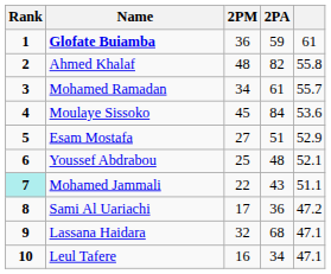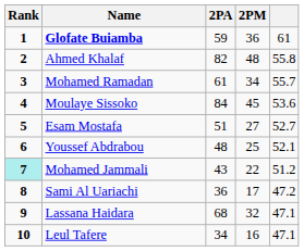 <table class="wikitable" style="text-align:center; font-size:90%;">
 <tr>
 <th width=10px>Rank</th>
 <th width=170px>Name</th>
+<th width=10px>2PA</th>
 <th width=10px>2PM</th>
-<th width=10px>2PA</th>
 <th width=10px></th>
 </tr>
 <tr>
 <td><strong>1</strong></td>
 <td align=left> <strong><a href='#'>Glofate Buiamba</a></strong></td>
+<td>59</td>
 <td>36</td>
-<td>59</td>
 <td>61</td>
 </tr>
 <tr>
 <td><strong>2</strong></td>
 <td align=left> <a href='#'>Ahmed Khalaf</a></td>
+<td>82</td>
 <td>48</td>
-<td>82</td>
 <td>55.8</td>
 </tr>
 <tr>
 <td><strong>3</strong></td>
 <td align=left> <a href='#'>Mohamed Ramadan</a></td>
+<td>61</td>
 <td>34</td>
-<td>61</td>
 <td>55.7</td>
 </tr>
 <tr>
 <td><strong>4</strong></td>
 <td align=left> <a href='#'>Moulaye Sissoko</a></td>
+<td>84</td>
 <td>45</td>
-<td>84</td>
 <td>53.6</td>
 </tr>
 <tr>
 <td><strong>5</strong></td>
 <td align=left> <a href='#'>Esam Mostafa</a></td>
+<td>51</td>
 <td>27</td>
-<td>51</td>
-<td>52.9</td>
+<td>52.7</td>
 </tr>
 <tr>
 <td><strong>6</strong></td>
 <td align=left> <a href='#'>Youssef Abdrabou</a></td>
+<td>48</td>
 <td>25</td>
-<td>48</td>
 <td>52.1</td>
 </tr>
 <tr>
 <td style="background: paleturquoise;"><strong>7</strong></td>
 <td align=left> <a href='#'>Mohamed Jammali</a></td>
+<td>43</td>
 <td>22</td>
-<td>43</td>
-<td>51.1</td>
+<td>51.2</td>
 </tr>
 <tr>
 <td><strong>8</strong></td>
 <td align=left> <a href='#'>Sami Al Uariachi</a></td>
+<td>36</td>
 <td>17</td>
-<td>36</td>
 <td>47.2</td>
 </tr>
 <tr>
 <td><strong>9</strong></td>
 <td align=left> <a href='#'>Lassana Haidara</a></td>
+<td>68</td>
 <td>32</td>
-<td>68</td>
 <td>47.1</td>
 </tr>
 <tr>
 <td><strong>10</strong></td>
 <td align=left> <a href='#'>Leul Tafere</a></td>
+<td>34</td>
 <td>16</td>
-<td>34</td>
 <td>47.1</td>
 </tr>
 </table>
